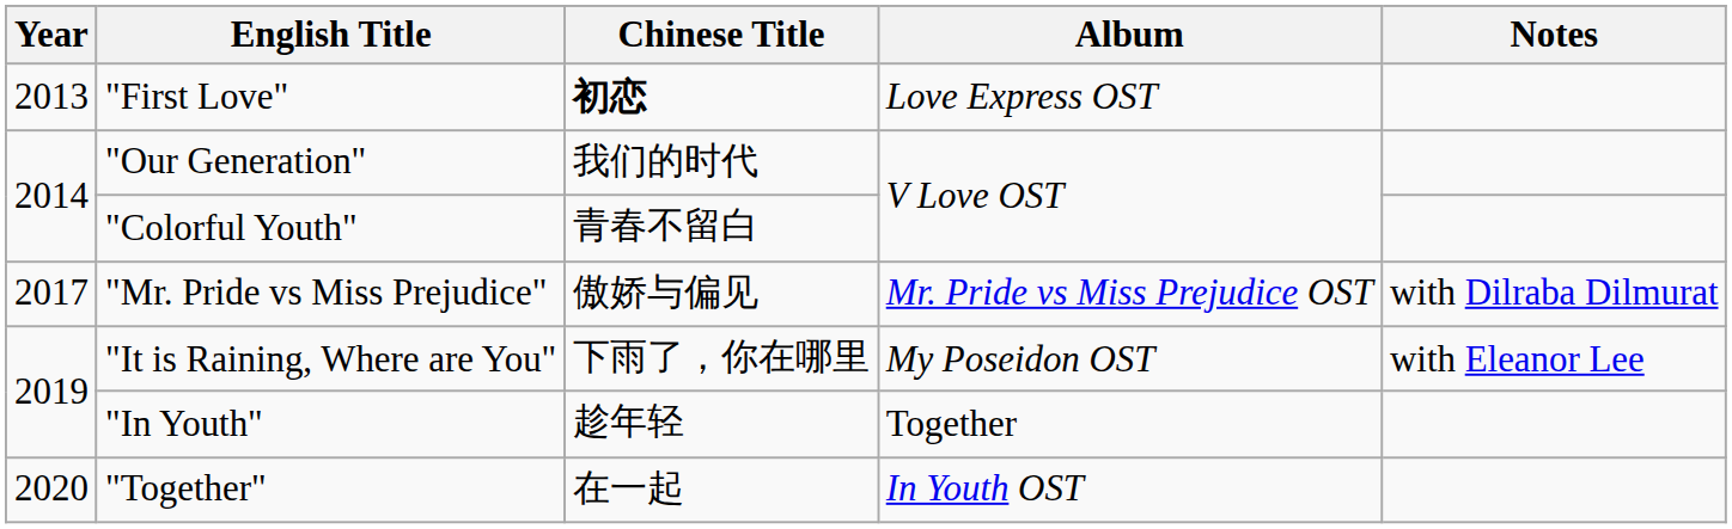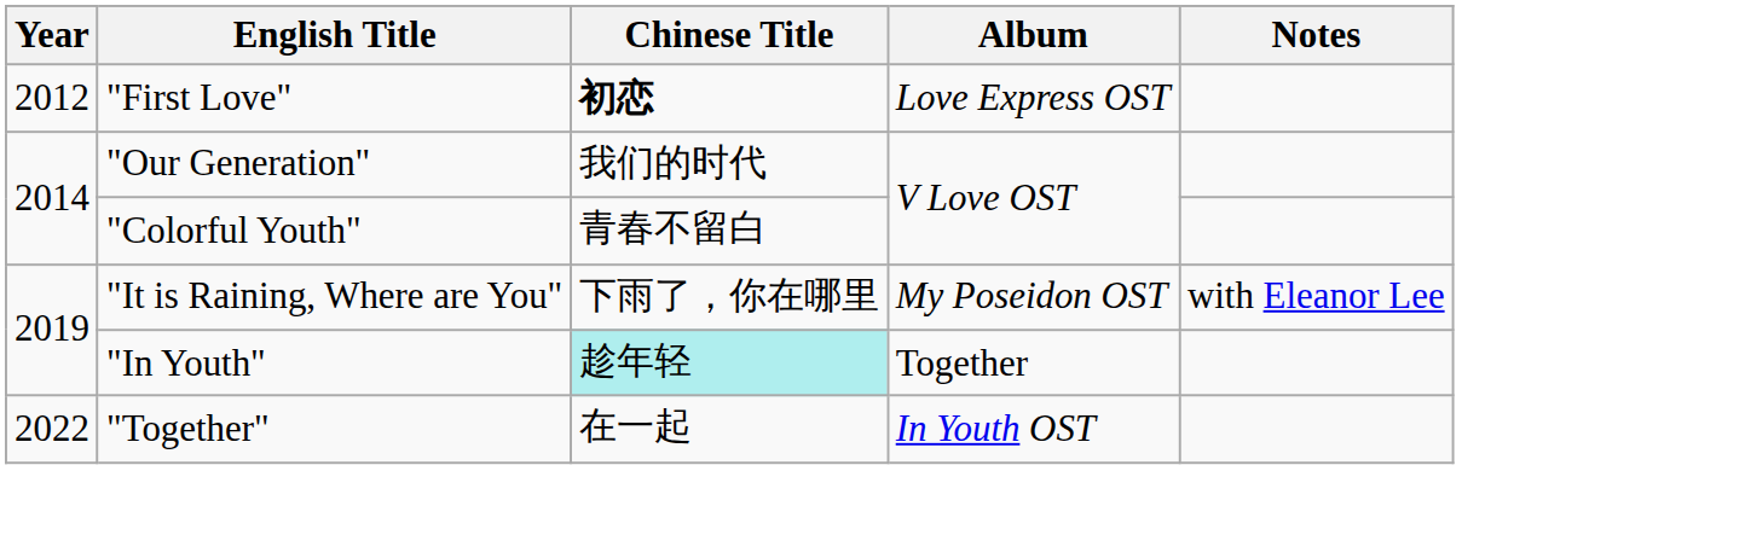 <table class="wikitable sortable">
 <tr>
 <th>Year</th>
 <th>English Title</th>
 <th>Chinese Title</th>
 <th>Album</th>
 <th class="unsortable">Notes</th>
 </tr>
 <tr>
-<td>2013</td>
+<td>2012</td>
 <td>"First Love"</td>
 <td><strong>初恋</strong></td>
 <td><em>Love Express OST</em></td>
 <td></td>
 </tr>
 <tr>
 <td rowspan=2>2014</td>
 <td>"Our Generation"</td>
 <td>我们的时代</td>
 <td rowspan=2><em>V Love OST</em></td>
 <td></td>
 </tr>
 <tr>
 <td>"Colorful Youth"</td>
 <td>青春不留白</td>
 <td></td>
 </tr>
 <tr>
-<td>2017</td>
-<td>"Mr. Pride vs Miss Prejudice"</td>
-<td>傲娇与偏见</td>
-<td><em><a href='#'>Mr. Pride vs Miss Prejudice</a> OST </em></td>
-<td>with <a href='#'>Dilraba Dilmurat</a></td>
-</tr>
-<tr>
 <td rowspan=2>2019</td>
 <td>"It is Raining, Where are You"</td>
 <td>下雨了，你在哪里</td>
 <td><em>My Poseidon OST</em></td>
 <td>with <a href='#'>Eleanor Lee</a></td>
 </tr>
 <tr>
 <td>"In Youth"</td>
-<td>趁年轻</td>
+<td style="background: paleturquoise;">趁年轻</td>
 <td>Together</td>
 <td></td>
 </tr>
 <tr>
-<td>2020</td>
+<td>2022</td>
 <td>"Together"</td>
 <td>在一起</td>
 <td><em><a href='#'>In Youth</a> OST</em></td>
 <td></td>
 </tr>
 </table>
